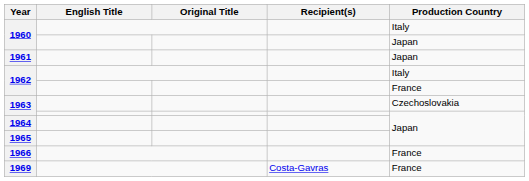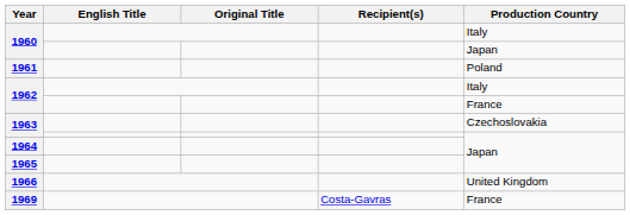 <table class="wikitable plainrowheaders">
 <tr>
 <th scope="col" style="width:1%;">Year</th>
 <th scope="col" style="width:10%;">English Title</th>
 <th scope="col" style="width:10%;">Original Title</th>
 <th scope="col" style="width:10%;">Recipient(s)</th>
 <th scope="col" style="width:10%;" class="unsortable" scope="col">Production Country</th>
 </tr>
 <tr>
 <th rowspan="2" style="text-align:center;"><a href='#'>1960</a></th>
 <td colspan="2"></td>
 <td></td>
 <td>Italy</td>
 </tr>
 <tr>
 <td></td>
 <td></td>
 <td></td>
 <td>Japan</td>
 </tr>
 <tr>
 <th style="text-align:center;"><a href='#'>1961</a></th>
 <td></td>
 <td></td>
 <td></td>
-<td>Japan</td>
+<td>Poland</td>
 </tr>
 <tr>
 <th rowspan="2" style="text-align:center;"><a href='#'>1962</a></th>
 <td colspan="2"></td>
 <td></td>
 <td>Italy</td>
 </tr>
 <tr>
 <td></td>
 <td></td>
 <td></td>
 <td>France</td>
 </tr>
 <tr>
 <th rowspan="2" style="text-align:center;"><a href='#'>1963</a></th>
 <td></td>
 <td></td>
 <td></td>
 <td>Czechoslovakia</td>
 </tr>
 <tr>
 <td></td>
 <td></td>
 <td></td>
 <td rowspan="3">Japan</td>
 </tr>
 <tr>
 <th style="text-align:center;"><a href='#'>1964</a></th>
 <td></td>
 <td></td>
 <td></td>
 </tr>
 <tr>
 <th style="text-align:center;"><a href='#'>1965</a></th>
 <td></td>
 <td></td>
 <td></td>
 </tr>
 <tr>
 <th style="text-align:center;"><a href='#'>1966</a></th>
 <td colspan="2"></td>
 <td></td>
-<td>France</td>
+<td>United Kingdom</td>
 </tr>
 <tr>
 <th style="text-align:center;"><a href='#'>1969</a></th>
 <td colspan="2"></td>
 <td><a href='#'>Costa-Gavras</a></td>
 <td>France</td>
 </tr>
 </table>
